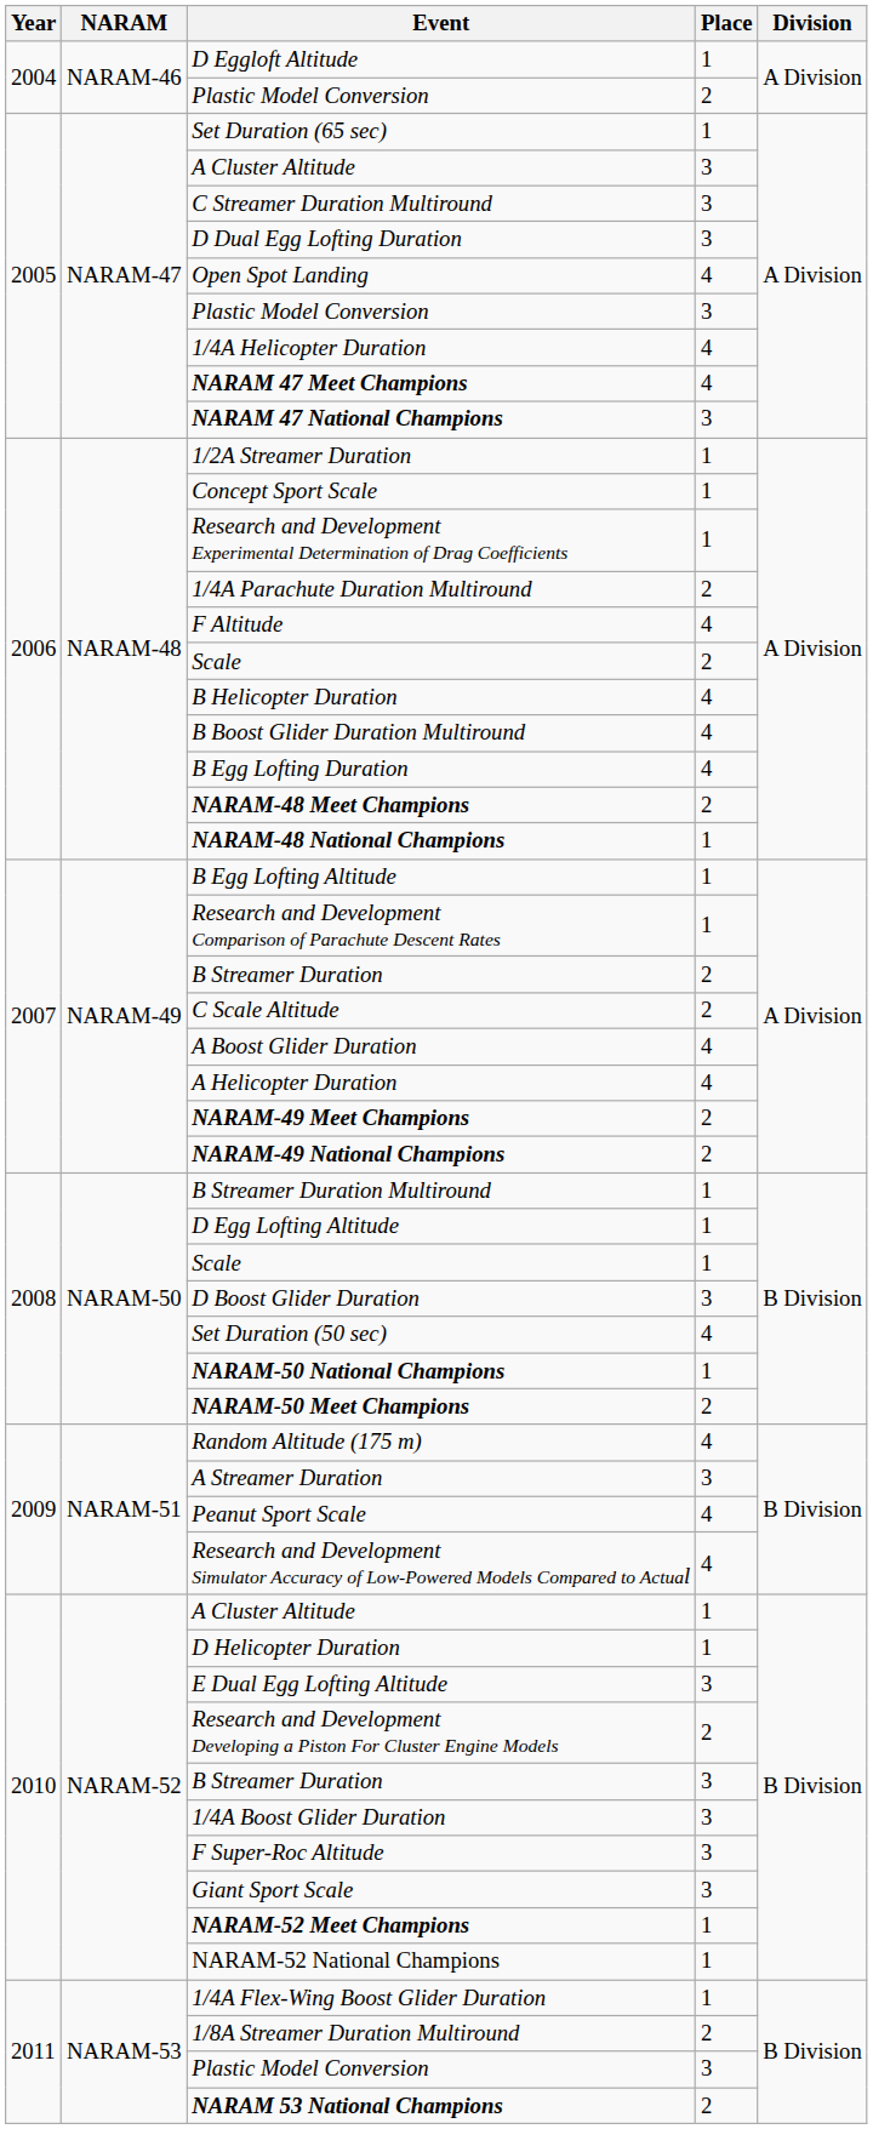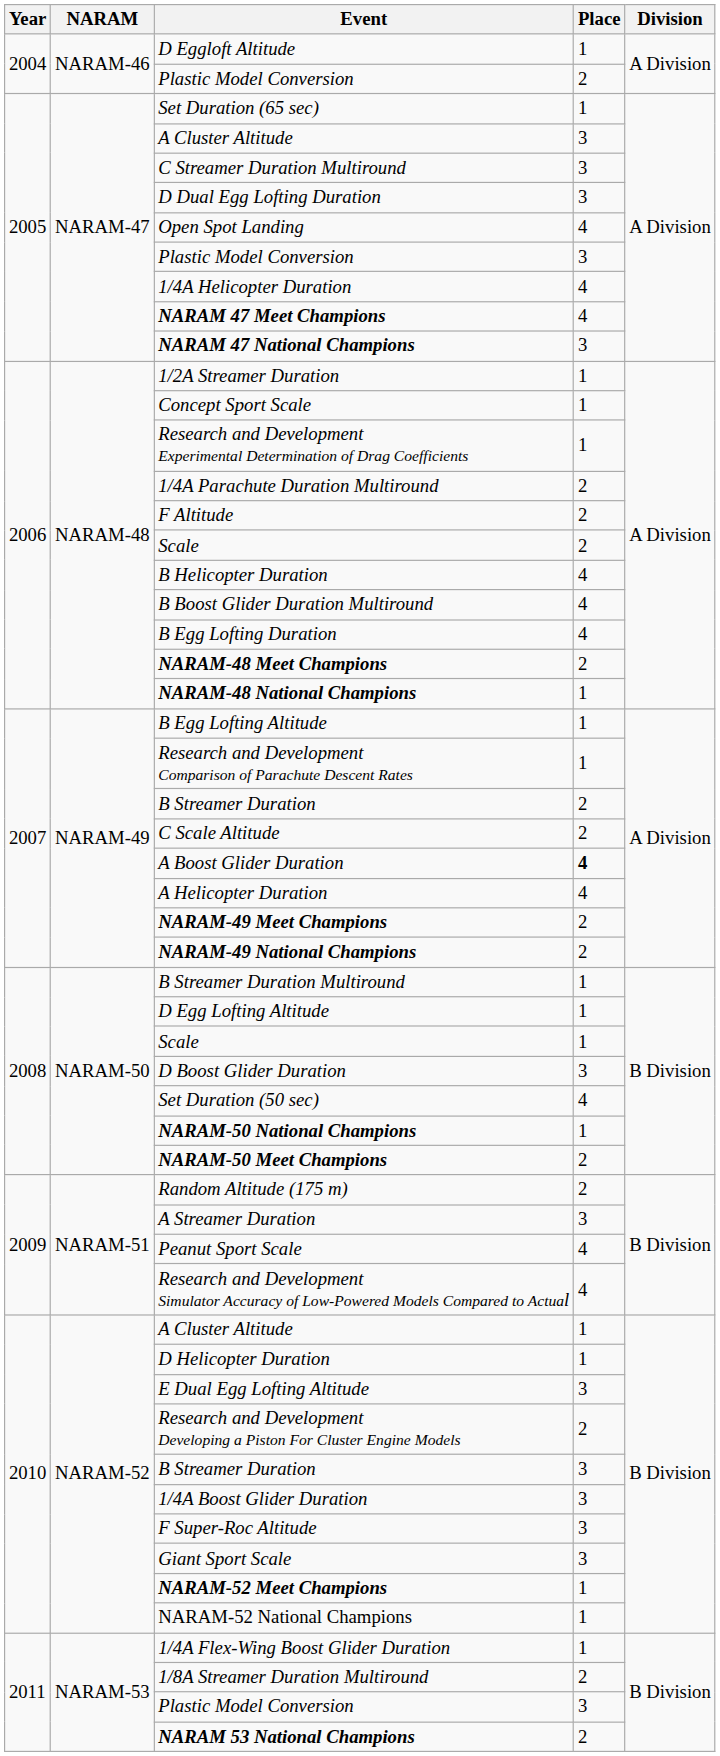 <table class="wikitable">
 <tr>
 <th>Year</th>
 <th>NARAM</th>
 <th>Event</th>
 <th>Place</th>
 <th>Division</th>
 </tr>
 <tr>
 <td rowspan="2">2004</td>
 <td rowspan="2">NARAM-46</td>
 <td><em>D Eggloft Altitude</em></td>
 <td>1</td>
 <td rowspan="2">A Division</td>
 </tr>
 <tr>
 <td><em>Plastic Model Conversion</em></td>
 <td>2</td>
 </tr>
 <tr>
 <td rowspan="9">2005</td>
 <td rowspan="9">NARAM-47</td>
 <td><em>Set Duration (65 sec)</em></td>
 <td>1</td>
 <td rowspan="9">A Division</td>
 </tr>
 <tr>
 <td><em>A Cluster Altitude</em></td>
 <td>3</td>
 </tr>
 <tr>
 <td><em>C Streamer Duration Multiround</em></td>
 <td>3</td>
 </tr>
 <tr>
 <td><em>D Dual Egg Lofting Duration</em></td>
 <td>3</td>
 </tr>
 <tr>
 <td><em>Open Spot Landing</em></td>
 <td>4</td>
 </tr>
 <tr>
 <td><em>Plastic Model Conversion</em></td>
 <td>3</td>
 </tr>
 <tr>
 <td><em>1/4A Helicopter Duration</em></td>
 <td>4</td>
 </tr>
 <tr>
 <td><strong><em>NARAM 47 Meet Champions</em></strong></td>
 <td>4</td>
 </tr>
 <tr>
 <td><strong><em>NARAM 47 National Champions</em></strong></td>
 <td>3</td>
 </tr>
 <tr>
 <td rowspan="11">2006</td>
 <td rowspan="11">NARAM-48</td>
 <td><em>1/2A Streamer Duration</em></td>
 <td>1</td>
 <td rowspan="11">A Division</td>
 </tr>
 <tr>
 <td><em>Concept Sport Scale</em></td>
 <td>1</td>
 </tr>
 <tr>
 <td><em>Research and Development</em><br><em><small>Experimental Determination of Drag Coefficients</small></em></td>
 <td>1</td>
 </tr>
 <tr>
 <td><em>1/4A Parachute Duration Multiround</em></td>
 <td>2</td>
 </tr>
 <tr>
 <td><em>F Altitude</em></td>
-<td>4</td>
+<td>2</td>
 </tr>
 <tr>
 <td><em>Scale</em></td>
 <td>2</td>
 </tr>
 <tr>
 <td><em>B Helicopter Duration</em></td>
 <td>4</td>
 </tr>
 <tr>
 <td><em>B Boost Glider Duration Multiround</em></td>
 <td>4</td>
 </tr>
 <tr>
 <td><em>B Egg Lofting Duration</em></td>
 <td>4</td>
 </tr>
 <tr>
 <td><strong><em>NARAM-48 Meet Champions</em></strong></td>
 <td>2</td>
 </tr>
 <tr>
 <td><strong><em>NARAM-48 National Champions</em></strong></td>
 <td>1</td>
 </tr>
 <tr>
 <td rowspan="8">2007</td>
 <td rowspan="8">NARAM-49</td>
 <td><em>B Egg Lofting Altitude</em></td>
 <td>1</td>
 <td rowspan="8">A Division</td>
 </tr>
 <tr>
 <td><em>Research and Development</em><br><em><small>Comparison of Parachute Descent Rates</small></em></td>
 <td>1</td>
 </tr>
 <tr>
 <td><em>B Streamer Duration</em></td>
 <td>2</td>
 </tr>
 <tr>
 <td><em>C Scale Altitude</em></td>
 <td>2</td>
 </tr>
 <tr>
 <td><em>A Boost Glider Duration</em></td>
-<td>4</td>
+<td><strong>4</strong></td>
 </tr>
 <tr>
 <td><em>A Helicopter Duration</em></td>
 <td>4</td>
 </tr>
 <tr>
 <td><strong><em>NARAM-49 Meet Champions</em></strong></td>
 <td>2</td>
 </tr>
 <tr>
 <td><strong><em>NARAM-49 National Champions</em></strong></td>
 <td>2</td>
 </tr>
 <tr>
 <td rowspan="7">2008</td>
 <td rowspan="7">NARAM-50</td>
 <td><em>B Streamer Duration Multiround</em></td>
 <td>1</td>
 <td rowspan="7">B Division</td>
 </tr>
 <tr>
 <td><em>D Egg Lofting Altitude</em></td>
 <td>1</td>
 </tr>
 <tr>
 <td><em>Scale</em></td>
 <td>1</td>
 </tr>
 <tr>
 <td><em>D Boost Glider Duration</em></td>
 <td>3</td>
 </tr>
 <tr>
 <td><em>Set Duration (50 sec)</em></td>
 <td>4</td>
 </tr>
 <tr>
 <td><strong><em>NARAM-50 National Champions</em></strong></td>
 <td>1</td>
 </tr>
 <tr>
 <td><strong><em>NARAM-50 Meet Champions</em></strong></td>
 <td>2</td>
 </tr>
 <tr>
 <td rowspan="4">2009</td>
 <td rowspan="4">NARAM-51</td>
 <td><em>Random Altitude (175 m)</em></td>
-<td>4</td>
+<td>2</td>
 <td rowspan="4">B Division</td>
 </tr>
 <tr>
 <td><em>A Streamer Duration</em></td>
 <td>3</td>
 </tr>
 <tr>
 <td><em>Peanut Sport Scale</em></td>
 <td>4</td>
 </tr>
 <tr>
 <td><em>Research and Development</em><br><em><small>Simulator Accuracy of Low-Powered Models Compared to Actua</small>l</em></td>
 <td>4</td>
 </tr>
 <tr>
 <td rowspan="10">2010</td>
 <td rowspan="10">NARAM-52</td>
 <td><em>A Cluster Altitude</em></td>
 <td>1</td>
 <td rowspan="10">B Division</td>
 </tr>
 <tr>
 <td><em>D Helicopter Duration</em></td>
 <td>1</td>
 </tr>
 <tr>
 <td><em>E Dual Egg Lofting Altitude</em></td>
 <td>3</td>
 </tr>
 <tr>
 <td><em>Research and Development</em><br><em><small>Developing a Piston For Cluster Engine Models</small></em></td>
 <td>2</td>
 </tr>
 <tr>
 <td><em>B Streamer Duration</em></td>
 <td>3</td>
 </tr>
 <tr>
 <td><em>1/4A Boost Glider Duration</em></td>
 <td>3</td>
 </tr>
 <tr>
 <td><em>F Super-Roc Altitude</em></td>
 <td>3</td>
 </tr>
 <tr>
 <td><em>Giant Sport Scale</em></td>
 <td>3</td>
 </tr>
 <tr>
 <td><strong><em>NARAM-52 Meet Champions<strong><em></td>
 <td>1</td>
 </tr>
 <tr>
 <td></em></strong>NARAM-52 National Champions</strong></em></td>
 <td>1</td>
 </tr>
 <tr>
 <td rowspan="4">2011</td>
 <td rowspan="4">NARAM-53</td>
 <td><em>1/4A Flex-Wing Boost Glider Duration</em></td>
 <td>1</td>
 <td rowspan="4">B Division</td>
 </tr>
 <tr>
 <td><em>1/8A Streamer Duration Multiround</em></td>
 <td>2</td>
 </tr>
 <tr>
 <td><em>Plastic Model Conversion</em></td>
 <td>3</td>
 </tr>
 <tr>
 <td><strong><em>NARAM 53 National Champions</em></strong></td>
 <td>2</td>
 </tr>
 </table>
